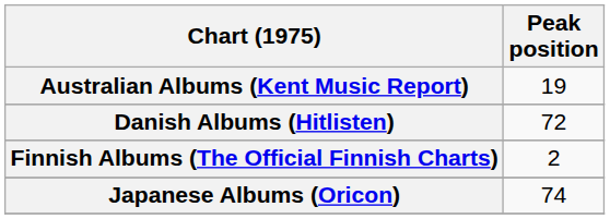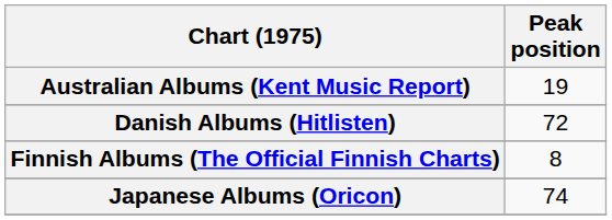 <table class="wikitable sortable plainrowheaders">
 <tr>
 <th>Chart (1975)</th>
 <th>Peak<br>position</th>
 </tr>
 <tr>
 <th scope="row">Australian Albums (<a href='#'>Kent Music Report</a>)</th>
 <td align="center">19</td>
 </tr>
 <tr>
 </tr>
 <tr>
 </tr>
 <tr>
 <th scope="row">Danish Albums (<a href='#'>Hitlisten</a>)</th>
 <td align="center">72</td>
 </tr>
 <tr>
 </tr>
 <tr>
 <th scope="row">Finnish Albums (<a href='#'>The Official Finnish Charts</a>)</th>
-<td align="center">2</td>
+<td align="center">8</td>
 </tr>
 <tr>
 </tr>
 <tr>
 <th scope="row">Japanese Albums (<a href='#'>Oricon</a>)</th>
 <td align="center">74</td>
 </tr>
 <tr>
 </tr>
 <tr>
 </tr>
 <tr>
 </tr>
 <tr>
 </tr>
 </table>
